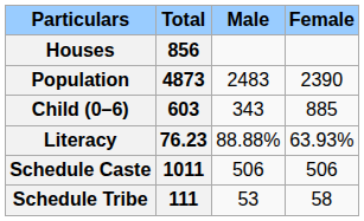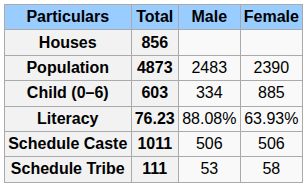 <table class="wikitable plainrowheaders sortable" style="text-align:center;">
 <tr>
 <th scope="col" style="background:#9cf;">Particulars</th>
 <th scope="col" style="background:#9cf;">Total</th>
 <th scope="col" style="background:#9cf;">Male</th>
 <th scope="col" style="background:#9cf;">Female</th>
 </tr>
 <tr>
 <th scope="row" style="text-align:center;"><strong>Houses</strong></th>
 <th>856</th>
 <td></td>
 </tr>
 <tr>
 <th>Population</th>
 <th>4873</th>
 <td>2483</td>
 <td>2390</td>
 </tr>
 <tr>
 <th>Child (0–6)</th>
 <th>603</th>
-<td>343</td>
+<td>334</td>
 <td>885</td>
 </tr>
 <tr>
 <th>Literacy</th>
 <th>76.23</th>
-<td>88.88%</td>
+<td>88.08%</td>
 <td>63.93%</td>
 </tr>
 <tr>
 <th>Schedule Caste</th>
 <th>1011</th>
 <td>506</td>
 <td>506</td>
 </tr>
 <tr>
 <th>Schedule Tribe</th>
 <th>111</th>
 <td>53</td>
 <td>58</td>
 </tr>
 </table>
